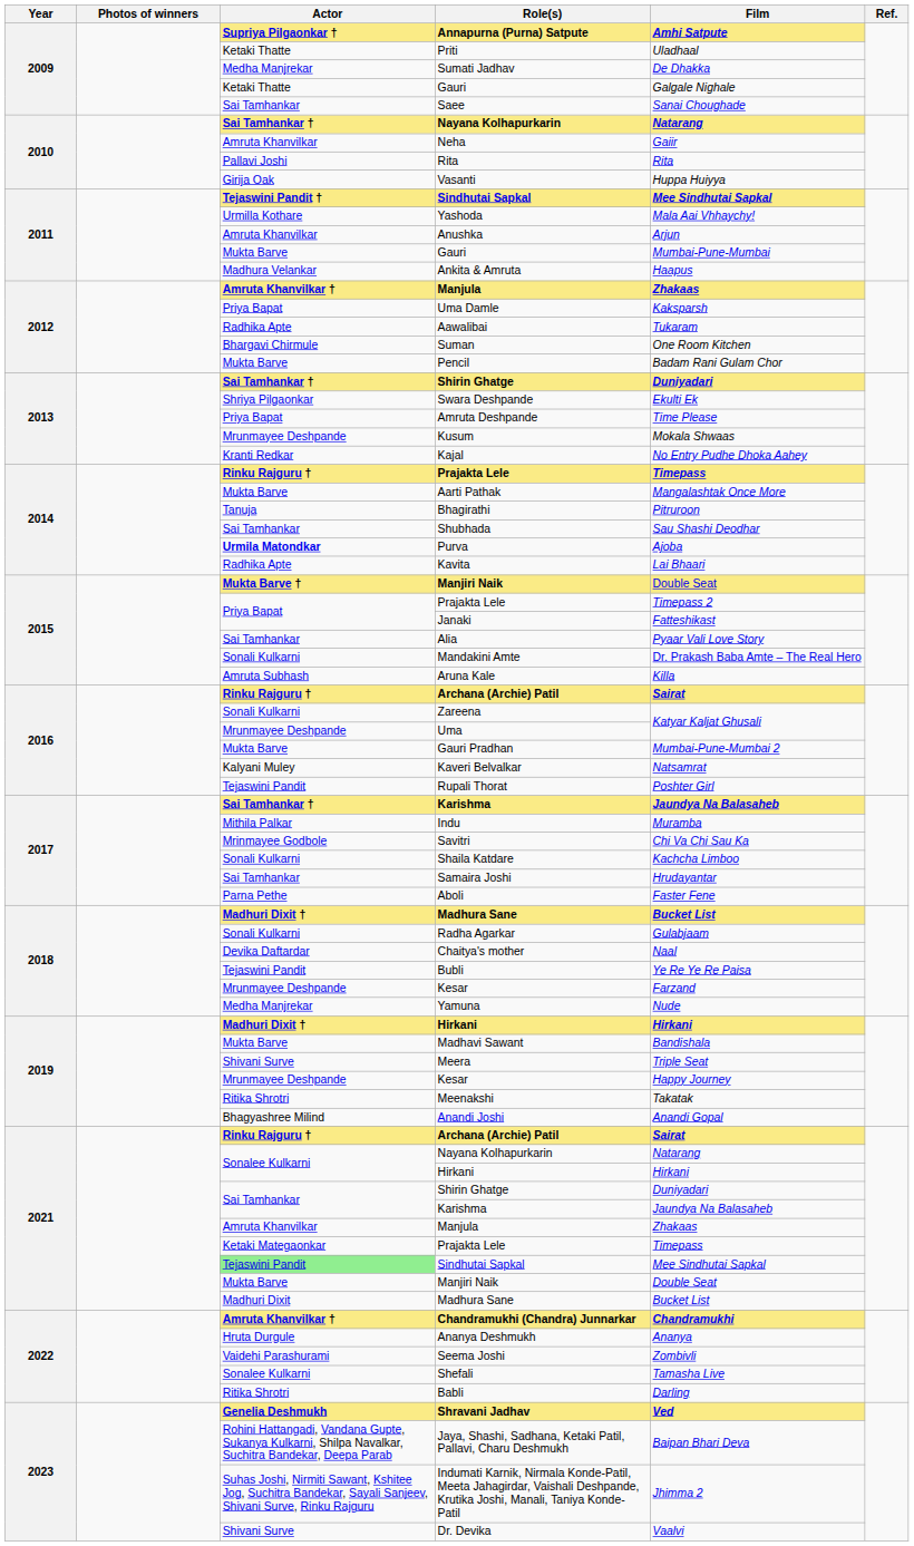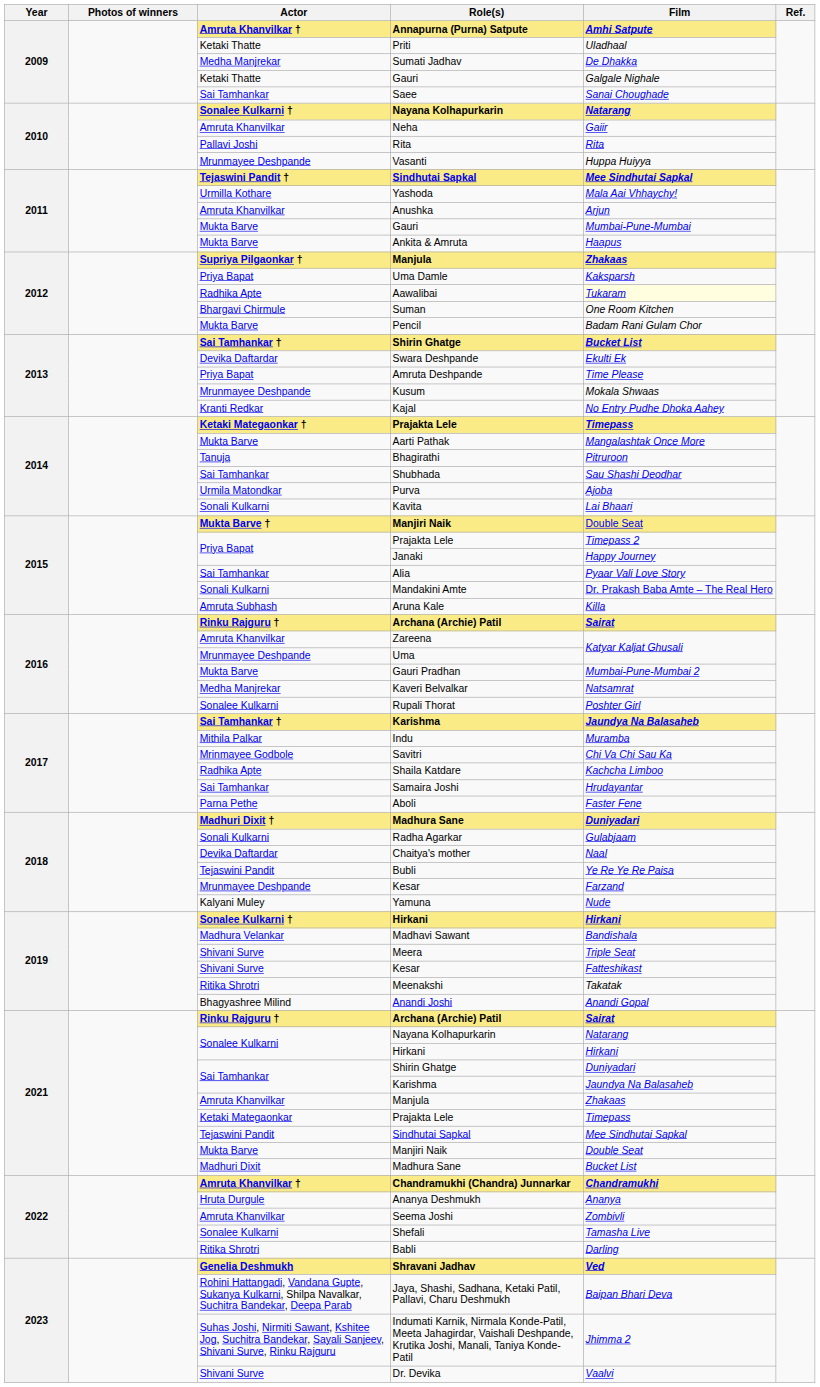 <table class="wikitable sortable" style="text-align:left;">
 <tr>
 <th scope="col" style="width:5%; text-align:center;">Year</th>
 <th scope="col" style="width:10%;text-align:center;">Photos of winners</th>
 <th scope="col" style="width:15%;text-align:center;">Actor</th>
 <th scope="col" style="width:15%;text-align:center;">Role(s)</th>
 <th scope="col" style="width:15%;text-align:center;">Film</th>
 <th scope="col" style="width:3%;text-align:center;">Ref.</th>
 </tr>
 <tr>
 <th scope="row" rowspan=5 style="text-align:center">2009</th>
 <td rowspan=5 style="text-align:center"></td>
-<td style="background:#FAEB86;"><strong><a href='#'>Supriya Pilgaonkar</a> †</strong></td>
+<td style="background:#FAEB86;"><strong><a href='#'>Amruta Khanvilkar</a> †</strong></td>
 <td style="background:#FAEB86;"><strong>Annapurna (Purna) Satpute</strong></td>
 <td style="background:#FAEB86;"><strong><em><a href='#'>Amhi Satpute</a></em></strong></td>
 <td rowspan="5"></td>
 </tr>
 <tr>
 <td>Ketaki Thatte</td>
 <td>Priti</td>
 <td><em>Uladhaal</em></td>
 </tr>
 <tr>
 <td><a href='#'>Medha Manjrekar</a></td>
 <td>Sumati Jadhav</td>
 <td><em><a href='#'>De Dhakka</a></em></td>
 </tr>
 <tr>
 <td>Ketaki Thatte</td>
 <td>Gauri</td>
 <td><em>Galgale Nighale</em></td>
 </tr>
 <tr>
 <td><a href='#'>Sai Tamhankar</a></td>
 <td>Saee</td>
 <td><em><a href='#'>Sanai Choughade</a></em></td>
 </tr>
 <tr>
 <th scope="row" rowspan=4 style="text-align:center">2010</th>
 <td rowspan=4 style="text-align:center"></td>
-<td style="background:#FAEB86;"><strong><a href='#'>Sai Tamhankar</a> †</strong></td>
+<td style="background:#FAEB86;"><strong><a href='#'>Sonalee Kulkarni</a> †</strong></td>
 <td style="background:#FAEB86;"><strong> Nayana Kolhapurkarin</strong></td>
 <td style="background:#FAEB86;"><strong><em><a href='#'>Natarang</a></em></strong></td>
 <td rowspan="4"></td>
 </tr>
 <tr>
 <td><a href='#'>Amruta Khanvilkar</a></td>
 <td>Neha</td>
 <td><em><a href='#'>Gaiir</a></em></td>
 </tr>
 <tr>
 <td><a href='#'>Pallavi Joshi</a></td>
 <td>Rita</td>
 <td><em><a href='#'>Rita</a></em></td>
 </tr>
 <tr>
-<td><a href='#'>Girija Oak</a></td>
+<td><a href='#'>Mrunmayee Deshpande</a></td>
 <td>Vasanti</td>
 <td><em>Huppa Huiyya</em></td>
 </tr>
 <tr>
 <th scope="row" rowspan=5 style="text-align:center">2011</th>
 <td rowspan=5 style="text-align:center"></td>
 <td style="background:#FAEB86;"><strong><a href='#'>Tejaswini Pandit</a> †</strong></td>
 <td style="background:#FAEB86;"><strong> <a href='#'>Sindhutai Sapkal</a></strong></td>
 <td style="background:#FAEB86;"><strong><em><a href='#'>Mee Sindhutai Sapkal</a></em></strong></td>
 <td rowspan="5"></td>
 </tr>
 <tr>
 <td><a href='#'>Urmilla Kothare</a></td>
 <td>Yashoda</td>
 <td><em><a href='#'>Mala Aai Vhhaychy!</a></em></td>
 </tr>
 <tr>
 <td><a href='#'>Amruta Khanvilkar</a></td>
 <td>Anushka</td>
 <td><em><a href='#'>Arjun</a></em></td>
 </tr>
 <tr>
 <td><a href='#'>Mukta Barve</a></td>
 <td>Gauri</td>
 <td><em><a href='#'>Mumbai-Pune-Mumbai</a></em></td>
 </tr>
 <tr>
-<td><a href='#'>Madhura Velankar</a></td>
+<td><a href='#'>Mukta Barve</a></td>
 <td>Ankita & Amruta</td>
 <td><em><a href='#'>Haapus</a></em></td>
 </tr>
 <tr>
 <th scope="row" rowspan=5 style="text-align:center">2012</th>
 <td rowspan=5 style="text-align:center"></td>
-<td style="background:#FAEB86;"><strong><a href='#'>Amruta Khanvilkar</a> †</strong></td>
+<td style="background:#FAEB86;"><strong><a href='#'>Supriya Pilgaonkar</a> †</strong></td>
 <td style="background:#FAEB86;"><strong> Manjula</strong></td>
 <td style="background:#FAEB86;"><strong><em><a href='#'>Zhakaas</a></em></strong></td>
 <td rowspan="5"></td>
 </tr>
 <tr>
 <td><a href='#'>Priya Bapat</a></td>
 <td>Uma Damle</td>
 <td><em><a href='#'>Kaksparsh</a></em></td>
 </tr>
 <tr>
 <td><a href='#'>Radhika Apte</a></td>
 <td>Aawalibai</td>
-<td><em><a href='#'>Tukaram</a></em></td>
+<td style="background: lightyellow;"><em><a href='#'>Tukaram</a></em></td>
 </tr>
 <tr>
 <td><a href='#'>Bhargavi Chirmule</a></td>
 <td>Suman</td>
 <td><em>One Room Kitchen</em></td>
 </tr>
 <tr>
 <td><a href='#'>Mukta Barve</a></td>
 <td>Pencil</td>
 <td><em>Badam Rani Gulam Chor</em></td>
 </tr>
 <tr>
 <th scope="row" rowspan=5 style="text-align:center">2013</th>
 <td rowspan=5 style="text-align:center"></td>
 <td style="background:#FAEB86;"><strong><a href='#'>Sai Tamhankar</a> †</strong></td>
 <td style="background:#FAEB86;"><strong> Shirin Ghatge</strong></td>
-<td style="background:#FAEB86;"><strong><em><a href='#'>Duniyadari</a></em></strong></td>
+<td style="background:#FAEB86;"><strong><em><a href='#'>Bucket List</a></em></strong></td>
 <td rowspan="5"></td>
 </tr>
 <tr>
-<td><a href='#'>Shriya Pilgaonkar</a></td>
+<td><a href='#'>Devika Daftardar</a></td>
 <td>Swara Deshpande</td>
 <td><em><a href='#'>Ekulti Ek</a></em></td>
 </tr>
 <tr>
 <td><a href='#'>Priya Bapat</a></td>
 <td>Amruta Deshpande</td>
 <td><em><a href='#'>Time Please</a></em></td>
 </tr>
 <tr>
 <td><a href='#'>Mrunmayee Deshpande</a></td>
 <td>Kusum</td>
 <td><em>Mokala Shwaas</em></td>
 </tr>
 <tr>
 <td><a href='#'>Kranti Redkar</a></td>
 <td>Kajal</td>
 <td><em><a href='#'>No Entry Pudhe Dhoka Aahey</a></em></td>
 </tr>
 <tr>
 <th scope="row" rowspan=6 style="text-align:center">2014</th>
 <td rowspan=6 style="text-align:center"></td>
-<td style="background:#FAEB86;"><strong><a href='#'>Rinku Rajguru</a> †</strong></td>
+<td style="background:#FAEB86;"><strong><a href='#'>Ketaki Mategaonkar</a> †</strong></td>
 <td style="background:#FAEB86;"><strong> Prajakta Lele</strong></td>
 <td style="background:#FAEB86;"><strong><em><a href='#'>Timepass</a></em></strong></td>
 <td rowspan="6"></td>
 </tr>
 <tr>
 <td><a href='#'>Mukta Barve</a></td>
 <td>Aarti Pathak</td>
 <td><em><a href='#'>Mangalashtak Once More</a></em></td>
 </tr>
 <tr>
 <td><a href='#'>Tanuja</a></td>
 <td>Bhagirathi</td>
 <td><em><a href='#'>Pitruroon</a></em></td>
 </tr>
 <tr>
 <td><a href='#'>Sai Tamhankar</a></td>
 <td>Shubhada</td>
 <td><em><a href='#'>Sau Shashi Deodhar</a></em></td>
 </tr>
 <tr>
-<td><strong><a href='#'>Urmila Matondkar</a></strong></td>
+<td><a href='#'>Urmila Matondkar</a></td>
 <td>Purva</td>
 <td><em><a href='#'>Ajoba</a></em></td>
 </tr>
 <tr>
-<td><a href='#'>Radhika Apte</a></td>
+<td><a href='#'>Sonali Kulkarni</a></td>
 <td>Kavita</td>
 <td><em><a href='#'>Lai Bhaari</a></em></td>
 </tr>
 <tr>
 <th scope="row" rowspan=6 style="text-align:center">2015</th>
 <td rowspan=6 style="text-align:center"></td>
 <td style="background:#FAEB86;"><strong><a href='#'>Mukta Barve</a></strong> <strong>†</strong></td>
 <td style="background:#FAEB86;"><strong>Manjiri Naik</strong></td>
 <td style="background:#FAEB86;"><a href='#'>Double Seat</a></td>
 <td rowspan="6"></td>
 </tr>
 <tr>
 <td rowspan="2"><a href='#'>Priya Bapat</a></td>
 <td>Prajakta Lele</td>
 <td><em><a href='#'>Timepass 2</a></em></td>
 </tr>
 <tr>
 <td>Janaki</td>
-<td><em><a href='#'>Fatteshikast</a></em></td>
+<td><em><a href='#'>Happy Journey</a></em></td>
 </tr>
 <tr>
 <td><a href='#'>Sai Tamhankar</a></td>
 <td>Alia</td>
 <td><em><a href='#'>Pyaar Vali Love Story</a></em></td>
 </tr>
 <tr>
 <td><a href='#'>Sonali Kulkarni</a></td>
 <td>Mandakini Amte</td>
 <td><a href='#'>Dr. Prakash Baba Amte – The Real Hero</a></td>
 </tr>
 <tr>
 <td><a href='#'>Amruta Subhash</a></td>
 <td>Aruna Kale</td>
 <td><em><a href='#'>Killa</a></em></td>
 </tr>
 <tr>
 <th scope="row" rowspan=6 style="text-align:center">2016</th>
 <td rowspan=6 style="text-align:center"></td>
 <td style="background:#FAEB86;"><strong><a href='#'>Rinku Rajguru</a> †</strong></td>
 <td style="background:#FAEB86;"><strong> Archana (Archie) Patil</strong></td>
 <td style="background:#FAEB86;"><strong><em><a href='#'>Sairat</a></em></strong></td>
 <td rowspan="6"></td>
 </tr>
 <tr>
-<td><a href='#'>Sonali Kulkarni</a></td>
+<td><a href='#'>Amruta Khanvilkar</a></td>
 <td>Zareena</td>
 <td rowspan="2"><em><a href='#'>Katyar Kaljat Ghusali</a></em></td>
 </tr>
 <tr>
 <td><a href='#'>Mrunmayee Deshpande</a></td>
 <td>Uma</td>
 </tr>
 <tr>
 <td><a href='#'>Mukta Barve</a></td>
 <td>Gauri Pradhan</td>
 <td><em><a href='#'>Mumbai-Pune-Mumbai 2</a></em></td>
 </tr>
 <tr>
-<td>Kalyani Muley</td>
+<td><a href='#'>Medha Manjrekar</a></td>
 <td>Kaveri Belvalkar</td>
 <td><em><a href='#'>Natsamrat</a></em></td>
 </tr>
 <tr>
-<td><a href='#'>Tejaswini Pandit</a></td>
+<td><a href='#'>Sonalee Kulkarni</a></td>
 <td>Rupali Thorat</td>
 <td><em><a href='#'>Poshter Girl</a></em></td>
 </tr>
 <tr>
 <th scope="row" rowspan=6 style="text-align:center">2017</th>
 <td rowspan=6 style="text-align:center"></td>
 <td style="background:#FAEB86;"><strong><a href='#'>Sai Tamhankar</a> †</strong></td>
 <td style="background:#FAEB86;"><strong> Karishma</strong></td>
 <td style="background:#FAEB86;"><strong><em><a href='#'>Jaundya Na Balasaheb</a></em></strong></td>
 <td rowspan="6"></td>
 </tr>
 <tr>
 <td><a href='#'>Mithila Palkar</a></td>
 <td>Indu</td>
 <td><em><a href='#'>Muramba</a></em></td>
 </tr>
 <tr>
 <td><a href='#'>Mrinmayee Godbole</a></td>
 <td>Savitri</td>
 <td><em><a href='#'>Chi Va Chi Sau Ka</a></em></td>
 </tr>
 <tr>
-<td><a href='#'>Sonali Kulkarni</a></td>
+<td><a href='#'>Radhika Apte</a></td>
 <td>Shaila Katdare</td>
 <td><em><a href='#'>Kachcha Limboo</a></em></td>
 </tr>
 <tr>
 <td><a href='#'>Sai Tamhankar</a></td>
 <td>Samaira Joshi</td>
 <td><em><a href='#'>Hrudayantar</a></em></td>
 </tr>
 <tr>
 <td><a href='#'>Parna Pethe</a></td>
 <td>Aboli</td>
 <td><em><a href='#'>Faster Fene</a></em></td>
 </tr>
 <tr>
 <th scope="row" rowspan=6 style="text-align:center">2018</th>
 <td rowspan=6 style="text-align:center"></td>
 <td style="background:#FAEB86;"><strong><a href='#'>Madhuri Dixit</a> †</strong></td>
 <td style="background:#FAEB86;"><strong> Madhura Sane </strong></td>
-<td style="background:#FAEB86;"><strong><em><a href='#'>Bucket List</a></em></strong></td>
+<td style="background:#FAEB86;"><strong><em><a href='#'>Duniyadari</a></em></strong></td>
 <td rowspan="6"></td>
 </tr>
 <tr>
 <td><a href='#'>Sonali Kulkarni</a></td>
 <td>Radha Agarkar</td>
 <td><em><a href='#'>Gulabjaam</a></em></td>
 </tr>
 <tr>
 <td><a href='#'>Devika Daftardar</a></td>
 <td>Chaitya's mother</td>
 <td><em><a href='#'>Naal</a></em></td>
 </tr>
 <tr>
 <td><a href='#'>Tejaswini Pandit</a></td>
 <td>Bubli</td>
 <td><em><a href='#'>Ye Re Ye Re Paisa</a></em></td>
 </tr>
 <tr>
 <td><a href='#'>Mrunmayee Deshpande</a></td>
 <td>Kesar</td>
 <td><em><a href='#'>Farzand</a></em></td>
 </tr>
 <tr>
-<td><a href='#'>Medha Manjrekar</a></td>
+<td>Kalyani Muley</td>
 <td>Yamuna</td>
 <td><em><a href='#'>Nude</a></em></td>
 </tr>
 <tr>
 <th scope="row" rowspan=6 style="text-align:center">2019</th>
 <td rowspan=6 style="text-align:center"></td>
-<td style="background:#FAEB86;"><strong><a href='#'>Madhuri Dixit</a> †</strong></td>
+<td style="background:#FAEB86;"><strong><a href='#'>Sonalee Kulkarni</a> †</strong></td>
 <td style="background:#FAEB86;"><strong> Hirkani</strong></td>
 <td style="background:#FAEB86;"><strong><em><a href='#'>Hirkani</a></em></strong></td>
 <td rowspan="6"></td>
 </tr>
 <tr>
-<td><a href='#'>Mukta Barve</a></td>
+<td><a href='#'>Madhura Velankar</a></td>
 <td>Madhavi Sawant</td>
 <td><em><a href='#'>Bandishala</a></em></td>
 </tr>
 <tr>
 <td><a href='#'>Shivani Surve</a></td>
 <td>Meera</td>
 <td><em><a href='#'>Triple Seat</a></em></td>
 </tr>
 <tr>
-<td><a href='#'>Mrunmayee Deshpande</a></td>
+<td><a href='#'>Shivani Surve</a></td>
 <td>Kesar</td>
-<td><em><a href='#'>Happy Journey</a></em></td>
+<td><em><a href='#'>Fatteshikast</a></em></td>
 </tr>
 <tr>
 <td><a href='#'>Ritika Shrotri</a></td>
 <td>Meenakshi</td>
 <td><em>Takatak</em></td>
 </tr>
 <tr>
 <td>Bhagyashree Milind</td>
 <td><a href='#'>Anandi Joshi</a></td>
 <td><em><a href='#'>Anandi Gopal</a></em></td>
 </tr>
 <tr>
 <th scope="row" rowspan=10 style="text-align:center">2021</th>
 <td rowspan=10 style="text-align:center"></td>
 <td style="background:#FAEB86;"><strong><a href='#'>Rinku Rajguru</a> †</strong></td>
 <td style="background:#FAEB86;"><strong> Archana (Archie) Patil</strong></td>
 <td style="background:#FAEB86;"><strong><em><a href='#'>Sairat</a></em></strong></td>
 <td rowspan="10"></td>
 </tr>
 <tr>
 <td rowspan="2"><a href='#'>Sonalee Kulkarni</a></td>
 <td>Nayana Kolhapurkarin</td>
 <td><em><a href='#'>Natarang</a></em></td>
 </tr>
 <tr>
 <td>Hirkani</td>
 <td><em><a href='#'>Hirkani</a></em></td>
 </tr>
 <tr>
 <td rowspan="2"><a href='#'>Sai Tamhankar</a></td>
 <td>Shirin Ghatge</td>
 <td><em><a href='#'>Duniyadari</a></em></td>
 </tr>
 <tr>
 <td>Karishma</td>
 <td><em><a href='#'>Jaundya Na Balasaheb</a></em></td>
 </tr>
 <tr>
 <td><a href='#'>Amruta Khanvilkar</a></td>
 <td>Manjula</td>
 <td><em><a href='#'>Zhakaas</a></em></td>
 </tr>
 <tr>
 <td><a href='#'>Ketaki Mategaonkar</a></td>
 <td>Prajakta Lele</td>
 <td><em><a href='#'>Timepass</a></em></td>
 </tr>
 <tr>
-<td style="background: lightgreen;"><a href='#'>Tejaswini Pandit</a></td>
+<td><a href='#'>Tejaswini Pandit</a></td>
 <td><a href='#'>Sindhutai Sapkal</a></td>
 <td><em><a href='#'>Mee Sindhutai Sapkal</a></em></td>
 </tr>
 <tr>
 <td><a href='#'>Mukta Barve</a></td>
 <td>Manjiri Naik</td>
 <td><em><a href='#'>Double Seat</a></em></td>
 </tr>
 <tr>
 <td><a href='#'>Madhuri Dixit</a></td>
 <td>Madhura Sane</td>
 <td><em><a href='#'>Bucket List</a></em></td>
 </tr>
 <tr>
 <th scope="row" rowspan=5 style="text-align:center">2022</th>
 <td rowspan=5 style="text-align:center"></td>
 <td style="background:#FAEB86;"><strong><a href='#'>Amruta Khanvilkar</a> †</strong></td>
 <td style="background:#FAEB86;"><strong> Chandramukhi (Chandra) Junnarkar</strong></td>
 <td style="background:#FAEB86;"><strong><em><a href='#'>Chandramukhi</a></em></strong></td>
 <td rowspan="5"></td>
 </tr>
 <tr>
 <td><a href='#'>Hruta Durgule</a></td>
 <td>Ananya Deshmukh</td>
 <td><em><a href='#'>Ananya</a></em></td>
 </tr>
 <tr>
-<td><a href='#'>Vaidehi Parashurami</a></td>
+<td><a href='#'>Amruta Khanvilkar</a></td>
 <td>Seema Joshi</td>
 <td><em><a href='#'>Zombivli</a></em></td>
 </tr>
 <tr>
 <td><a href='#'>Sonalee Kulkarni</a></td>
 <td>Shefali</td>
 <td><em><a href='#'>Tamasha Live</a></em></td>
 </tr>
 <tr>
 <td><a href='#'>Ritika Shrotri</a></td>
 <td>Babli</td>
 <td><em><a href='#'>Darling</a></em></td>
 </tr>
 <tr>
 <th rowspan="4">2023</th>
 <td rowspan="4" style="text-align:center"></td>
 <td style="background:#FAEB86;"><strong><a href='#'>Genelia Deshmukh</a></strong></td>
 <td style="background:#FAEB86;"><strong>Shravani Jadhav</strong></td>
 <td style="background:#FAEB86;"><strong><em><a href='#'>Ved</a></em></strong></td>
 <td rowspan="4"></td>
 </tr>
 <tr>
 <td><a href='#'>Rohini Hattangadi</a>, <a href='#'>Vandana Gupte</a>, <a href='#'>Sukanya Kulkarni</a>, Shilpa Navalkar, <a href='#'>Suchitra Bandekar</a>, <a href='#'>Deepa Parab</a></td>
 <td>Jaya, Shashi, Sadhana, Ketaki Patil, Pallavi, Charu Deshmukh</td>
 <td><em><a href='#'>Baipan Bhari Deva</a></em></td>
 </tr>
 <tr>
 <td><a href='#'>Suhas Joshi</a>, <a href='#'>Nirmiti Sawant</a>, <a href='#'>Kshitee Jog</a>, <a href='#'>Suchitra Bandekar</a>, <a href='#'>Sayali Sanjeev</a>, <a href='#'>Shivani Surve</a>, <a href='#'>Rinku Rajguru</a></td>
 <td>Indumati Karnik, Nirmala Konde-Patil, Meeta Jahagirdar, Vaishali Deshpande, Krutika Joshi, Manali, Taniya Konde-Patil</td>
 <td><em><a href='#'>Jhimma 2</a></em></td>
 </tr>
 <tr>
 <td><a href='#'>Shivani Surve</a></td>
 <td>Dr. Devika</td>
 <td><em><a href='#'>Vaalvi</a></em></td>
 </tr>
 </table>
